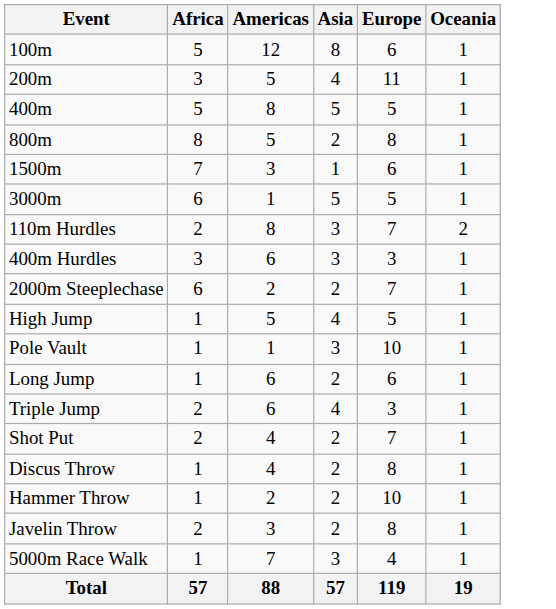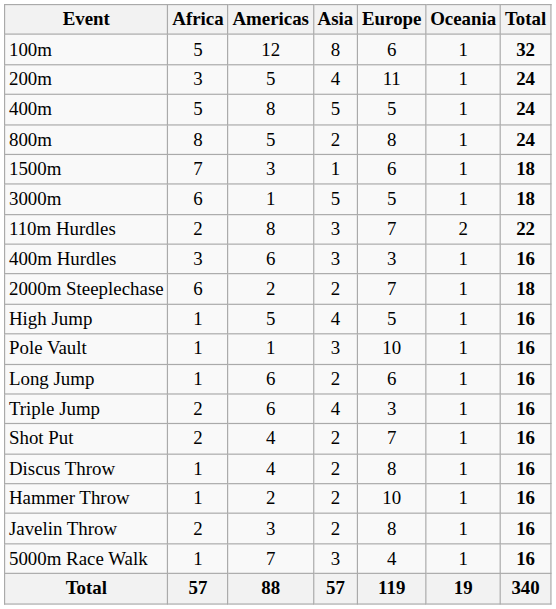 <table class="wikitable">
 <tr>
 <th>Event</th>
 <th>Africa</th>
 <th>Americas</th>
 <th>Asia</th>
 <th>Europe</th>
 <th>Oceania</th>
+<th>Total</th>
 </tr>
 <tr align=center>
 <td align=left>100m</td>
 <td>5</td>
 <td>12</td>
 <td>8</td>
 <td>6</td>
 <td>1</td>
+<td><strong>32</strong></td>
 </tr>
 <tr align=center>
 <td align=left>200m</td>
 <td>3</td>
 <td>5</td>
 <td>4</td>
 <td>11</td>
 <td>1</td>
+<td><strong>24</strong></td>
 </tr>
 <tr align=center>
 <td align=left>400m</td>
 <td>5</td>
 <td>8</td>
 <td>5</td>
 <td>5</td>
 <td>1</td>
+<td><strong>24</strong></td>
 </tr>
 <tr align=center>
 <td align=left>800m</td>
 <td>8</td>
 <td>5</td>
 <td>2</td>
 <td>8</td>
 <td>1</td>
+<td><strong>24</strong></td>
 </tr>
 <tr align=center>
 <td align=left>1500m</td>
 <td>7</td>
 <td>3</td>
 <td>1</td>
 <td>6</td>
 <td>1</td>
+<td><strong>18</strong></td>
 </tr>
 <tr align=center>
 <td align=left>3000m</td>
 <td>6</td>
 <td>1</td>
 <td>5</td>
 <td>5</td>
 <td>1</td>
+<td><strong>18</strong></td>
 </tr>
 <tr align=center>
 <td align=left>110m Hurdles</td>
 <td>2</td>
 <td>8</td>
 <td>3</td>
 <td>7</td>
 <td>2</td>
+<td><strong>22</strong></td>
 </tr>
 <tr align=center>
 <td align=left>400m Hurdles</td>
 <td>3</td>
 <td>6</td>
 <td>3</td>
 <td>3</td>
 <td>1</td>
+<td><strong>16</strong></td>
 </tr>
 <tr align=center>
 <td align=left>2000m Steeplechase</td>
 <td>6</td>
 <td>2</td>
 <td>2</td>
 <td>7</td>
 <td>1</td>
+<td><strong>18</strong></td>
 </tr>
 <tr align=center>
 <td align=left>High Jump</td>
 <td>1</td>
 <td>5</td>
 <td>4</td>
 <td>5</td>
 <td>1</td>
+<td><strong>16</strong></td>
 </tr>
 <tr align=center>
 <td align=left>Pole Vault</td>
 <td>1</td>
 <td>1</td>
 <td>3</td>
 <td>10</td>
 <td>1</td>
+<td><strong>16</strong></td>
 </tr>
 <tr align=center>
 <td align=left>Long Jump</td>
 <td>1</td>
 <td>6</td>
 <td>2</td>
 <td>6</td>
 <td>1</td>
+<td><strong>16</strong></td>
 </tr>
 <tr align=center>
 <td align=left>Triple Jump</td>
 <td>2</td>
 <td>6</td>
 <td>4</td>
 <td>3</td>
 <td>1</td>
+<td><strong>16</strong></td>
 </tr>
 <tr align=center>
 <td align=left>Shot Put</td>
 <td>2</td>
 <td>4</td>
 <td>2</td>
 <td>7</td>
 <td>1</td>
+<td><strong>16</strong></td>
 </tr>
 <tr align=center>
 <td align=left>Discus Throw</td>
 <td>1</td>
 <td>4</td>
 <td>2</td>
 <td>8</td>
 <td>1</td>
+<td><strong>16</strong></td>
 </tr>
 <tr align=center>
 <td align=left>Hammer Throw</td>
 <td>1</td>
 <td>2</td>
 <td>2</td>
 <td>10</td>
 <td>1</td>
+<td><strong>16</strong></td>
 </tr>
 <tr align=center>
 <td align=left>Javelin Throw</td>
 <td>2</td>
 <td>3</td>
 <td>2</td>
 <td>8</td>
 <td>1</td>
+<td><strong>16</strong></td>
 </tr>
 <tr align=center>
 <td align=left>5000m Race Walk</td>
 <td>1</td>
 <td>7</td>
 <td>3</td>
 <td>4</td>
 <td>1</td>
+<td><strong>16</strong></td>
 </tr>
 <tr>
 <th>Total</th>
 <th>57</th>
 <th>88</th>
 <th>57</th>
 <th>119</th>
 <th>19</th>
+<th>340</th>
 </tr>
 </table>
